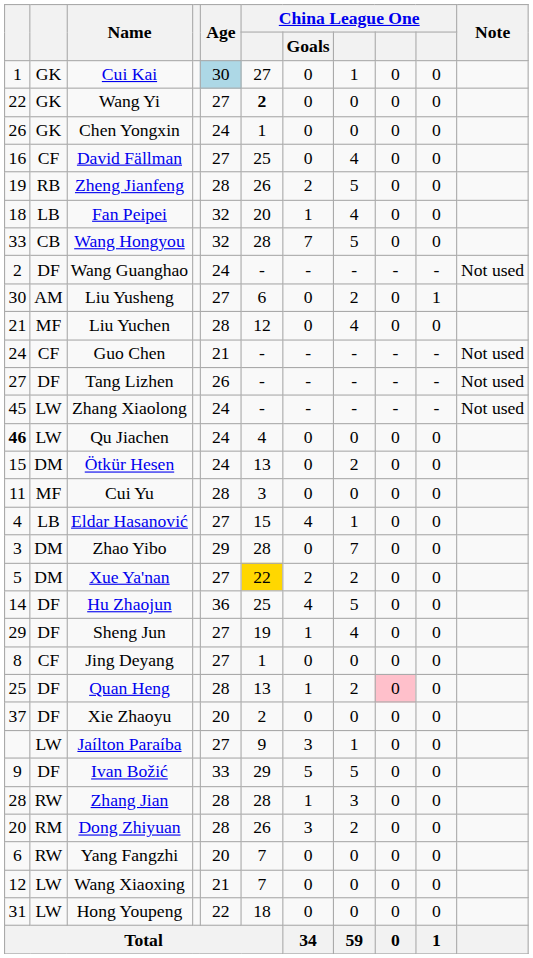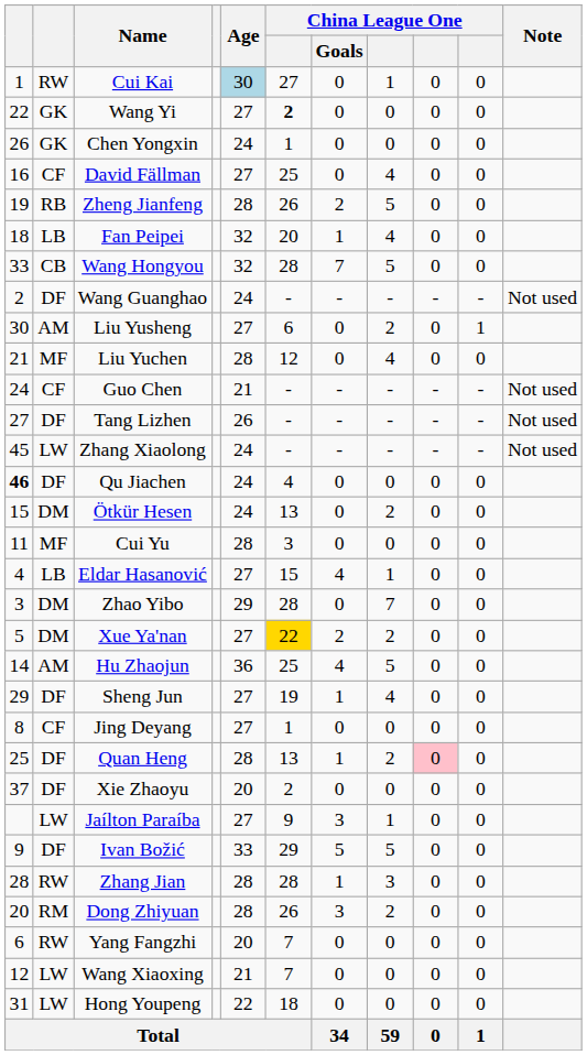 <table class="wikitable" style="text-align: center ">
 <tr>
 <th rowspan="2"></th>
 <th rowspan="2"></th>
 <th rowspan="2">Name</th>
 <th rowspan="2"></th>
 <th rowspan="2" style="width:30px">Age</th>
 <th colspan="5"><a href='#'>China League One</a></th>
 <th rowspan="2">Note</th>
 </tr>
 <tr>
 <th style="width:30px"></th>
 <th style="width:30px">Goals</th>
 <th style="width:30px"></th>
 <th style="width:30px"></th>
 <th style="width:30px"></th>
 </tr>
 <tr>
 <td>1</td>
-<td>GK</td>
+<td>RW</td>
 <td><a href='#'>Cui Kai</a></td>
 <td></td>
 <td style="background: lightblue;">30</td>
 <td>27</td>
 <td>0</td>
 <td>1</td>
 <td>0</td>
 <td>0</td>
 <td></td>
 </tr>
 <tr>
 <td>22</td>
 <td>GK</td>
 <td>Wang Yi</td>
 <td></td>
 <td>27</td>
 <td><strong>2</strong></td>
 <td>0</td>
 <td>0</td>
 <td>0</td>
 <td>0</td>
 <td></td>
 </tr>
 <tr>
 <td>26</td>
 <td>GK</td>
 <td>Chen Yongxin</td>
 <td></td>
 <td>24</td>
 <td>1</td>
 <td>0</td>
 <td>0</td>
 <td>0</td>
 <td>0</td>
 <td></td>
 </tr>
 <tr>
 <td>16</td>
 <td>CF</td>
 <td><a href='#'>David Fällman</a></td>
 <td></td>
 <td>27</td>
 <td>25</td>
 <td>0</td>
 <td>4</td>
 <td>0</td>
 <td>0</td>
 <td></td>
 </tr>
 <tr>
 <td>19</td>
 <td>RB</td>
 <td><a href='#'>Zheng Jianfeng</a></td>
 <td></td>
 <td>28</td>
 <td>26</td>
 <td>2</td>
 <td>5</td>
 <td>0</td>
 <td>0</td>
 <td></td>
 </tr>
 <tr>
 <td>18</td>
 <td>LB</td>
 <td><a href='#'>Fan Peipei</a></td>
 <td></td>
 <td>32</td>
 <td>20</td>
 <td>1</td>
 <td>4</td>
 <td>0</td>
 <td>0</td>
 <td></td>
 </tr>
 <tr>
 <td>33</td>
 <td>CB</td>
 <td><a href='#'>Wang Hongyou</a></td>
 <td></td>
 <td>32</td>
 <td>28</td>
 <td>7</td>
 <td>5</td>
 <td>0</td>
 <td>0</td>
 <td></td>
 </tr>
 <tr>
 <td>2</td>
 <td>DF</td>
 <td>Wang Guanghao</td>
 <td></td>
 <td>24</td>
 <td>-</td>
 <td>-</td>
 <td>-</td>
 <td>-</td>
 <td>-</td>
 <td>Not used</td>
 </tr>
 <tr>
 <td>30</td>
 <td>AM</td>
 <td>Liu Yusheng</td>
 <td></td>
 <td>27</td>
 <td>6</td>
 <td>0</td>
 <td>2</td>
 <td>0</td>
 <td>1</td>
 <td></td>
 </tr>
 <tr>
 <td>21</td>
 <td>MF</td>
 <td>Liu Yuchen</td>
 <td></td>
 <td>28</td>
 <td>12</td>
 <td>0</td>
 <td>4</td>
 <td>0</td>
 <td>0</td>
 <td></td>
 </tr>
 <tr>
 <td>24</td>
 <td>CF</td>
 <td>Guo Chen</td>
 <td></td>
 <td>21</td>
 <td>-</td>
 <td>-</td>
 <td>-</td>
 <td>-</td>
 <td>-</td>
 <td>Not used</td>
 </tr>
 <tr>
 <td>27</td>
 <td>DF</td>
 <td>Tang Lizhen</td>
 <td></td>
 <td>26</td>
 <td>-</td>
 <td>-</td>
 <td>-</td>
 <td>-</td>
 <td>-</td>
 <td>Not used</td>
 </tr>
 <tr>
 <td>45</td>
 <td>LW</td>
 <td>Zhang Xiaolong</td>
 <td></td>
 <td>24</td>
 <td>-</td>
 <td>-</td>
 <td>-</td>
 <td>-</td>
 <td>-</td>
 <td>Not used</td>
 </tr>
 <tr>
 <td><strong>46</strong></td>
-<td>LW</td>
+<td>DF</td>
 <td>Qu Jiachen</td>
 <td></td>
 <td>24</td>
 <td>4</td>
 <td>0</td>
 <td>0</td>
 <td>0</td>
 <td>0</td>
 <td></td>
 </tr>
 <tr>
 <td>15</td>
 <td>DM</td>
 <td><a href='#'>Ötkür Hesen</a></td>
 <td></td>
 <td>24</td>
 <td>13</td>
 <td>0</td>
 <td>2</td>
 <td>0</td>
 <td>0</td>
 <td></td>
 </tr>
 <tr>
 <td>11</td>
 <td>MF</td>
 <td>Cui Yu</td>
 <td></td>
 <td>28</td>
 <td>3</td>
 <td>0</td>
 <td>0</td>
 <td>0</td>
 <td>0</td>
 <td></td>
 </tr>
 <tr>
 <td>4</td>
 <td>LB</td>
 <td><a href='#'>Eldar Hasanović</a></td>
 <td></td>
 <td>27</td>
 <td>15</td>
 <td>4</td>
 <td>1</td>
 <td>0</td>
 <td>0</td>
 <td></td>
 </tr>
 <tr>
 <td>3</td>
 <td>DM</td>
 <td>Zhao Yibo</td>
 <td></td>
 <td>29</td>
 <td>28</td>
 <td>0</td>
 <td>7</td>
 <td>0</td>
 <td>0</td>
 <td></td>
 </tr>
 <tr>
 <td>5</td>
 <td>DM</td>
 <td><a href='#'>Xue Ya'nan</a></td>
 <td></td>
 <td>27</td>
 <td style="background: gold;">22</td>
 <td>2</td>
 <td>2</td>
 <td>0</td>
 <td>0</td>
 <td></td>
 </tr>
 <tr>
 <td>14</td>
-<td>DF</td>
+<td>AM</td>
 <td><a href='#'>Hu Zhaojun</a></td>
 <td></td>
 <td>36</td>
 <td>25</td>
 <td>4</td>
 <td>5</td>
 <td>0</td>
 <td>0</td>
 <td></td>
 </tr>
 <tr>
 <td>29</td>
 <td>DF</td>
 <td>Sheng Jun</td>
 <td></td>
 <td>27</td>
 <td>19</td>
 <td>1</td>
 <td>4</td>
 <td>0</td>
 <td>0</td>
 <td></td>
 </tr>
 <tr>
 <td>8</td>
 <td>CF</td>
 <td>Jing Deyang</td>
 <td></td>
 <td>27</td>
 <td>1</td>
 <td>0</td>
 <td>0</td>
 <td>0</td>
 <td>0</td>
 <td></td>
 </tr>
 <tr>
 <td>25</td>
 <td>DF</td>
 <td><a href='#'>Quan Heng</a></td>
 <td></td>
 <td>28</td>
 <td>13</td>
 <td>1</td>
 <td>2</td>
 <td style="background: pink;">0</td>
 <td>0</td>
 <td></td>
 </tr>
 <tr>
 <td>37</td>
 <td>DF</td>
 <td>Xie Zhaoyu</td>
 <td></td>
 <td>20</td>
 <td>2</td>
 <td>0</td>
 <td>0</td>
 <td>0</td>
 <td>0</td>
 <td></td>
 </tr>
 <tr>
 <td></td>
 <td>LW</td>
 <td><a href='#'>Jaílton Paraíba</a></td>
 <td></td>
 <td>27</td>
 <td>9</td>
 <td>3</td>
 <td>1</td>
 <td>0</td>
 <td>0</td>
 <td></td>
 </tr>
 <tr>
 <td>9</td>
 <td>DF</td>
 <td><a href='#'>Ivan Božić</a></td>
 <td></td>
 <td>33</td>
 <td>29</td>
 <td>5</td>
 <td>5</td>
 <td>0</td>
 <td>0</td>
 <td></td>
 </tr>
 <tr>
 <td>28</td>
 <td>RW</td>
 <td><a href='#'>Zhang Jian</a></td>
 <td></td>
 <td>28</td>
 <td>28</td>
 <td>1</td>
 <td>3</td>
 <td>0</td>
 <td>0</td>
 <td></td>
 </tr>
 <tr>
 <td>20</td>
 <td>RM</td>
 <td><a href='#'>Dong Zhiyuan</a></td>
 <td></td>
 <td>28</td>
 <td>26</td>
 <td>3</td>
 <td>2</td>
 <td>0</td>
 <td>0</td>
 <td></td>
 </tr>
 <tr>
 <td>6</td>
 <td>RW</td>
 <td>Yang Fangzhi</td>
 <td></td>
 <td>20</td>
 <td>7</td>
 <td>0</td>
 <td>0</td>
 <td>0</td>
 <td>0</td>
 <td></td>
 </tr>
 <tr>
 <td>12</td>
 <td>LW</td>
 <td>Wang Xiaoxing</td>
 <td></td>
 <td>21</td>
 <td>7</td>
 <td>0</td>
 <td>0</td>
 <td>0</td>
 <td>0</td>
 <td></td>
 </tr>
 <tr>
 <td>31</td>
 <td>LW</td>
 <td>Hong Youpeng</td>
 <td></td>
 <td>22</td>
 <td>18</td>
 <td>0</td>
 <td>0</td>
 <td>0</td>
 <td>0</td>
 <td></td>
 </tr>
 <tr>
 <th colspan="6">Total</th>
 <th>34</th>
 <th>59</th>
 <th>0</th>
 <th>1</th>
 <th></th>
 </tr>
 </table>
